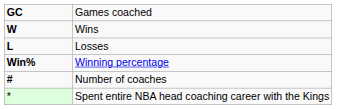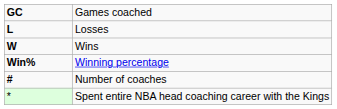 <table class="wikitable">
 <tr>
 <td><strong>GC</strong></td>
 <td>Games coached</td>
 </tr>
+<tr --->
+<td><strong>L</strong></td>
+<td>Losses</td>
+</tr>
 <tr>
 <td><strong>W</strong></td>
 <td>Wins</td>
-</tr>
-<tr --->
-<td><strong>L</strong></td>
-<td>Losses</td>
 </tr>
 <tr>
 <td><strong>Win%</strong></td>
 <td><a href='#'>Winning percentage</a></td>
 </tr>
 <tr>
 <td><strong>#</strong></td>
 <td>Number of coaches</td>
 </tr>
 <tr>
 <td style="background-color:#ddffdd; width:6em">*</td>
 <td>Spent entire NBA head coaching career with the Kings<br></td>
 </tr>
 </table>
